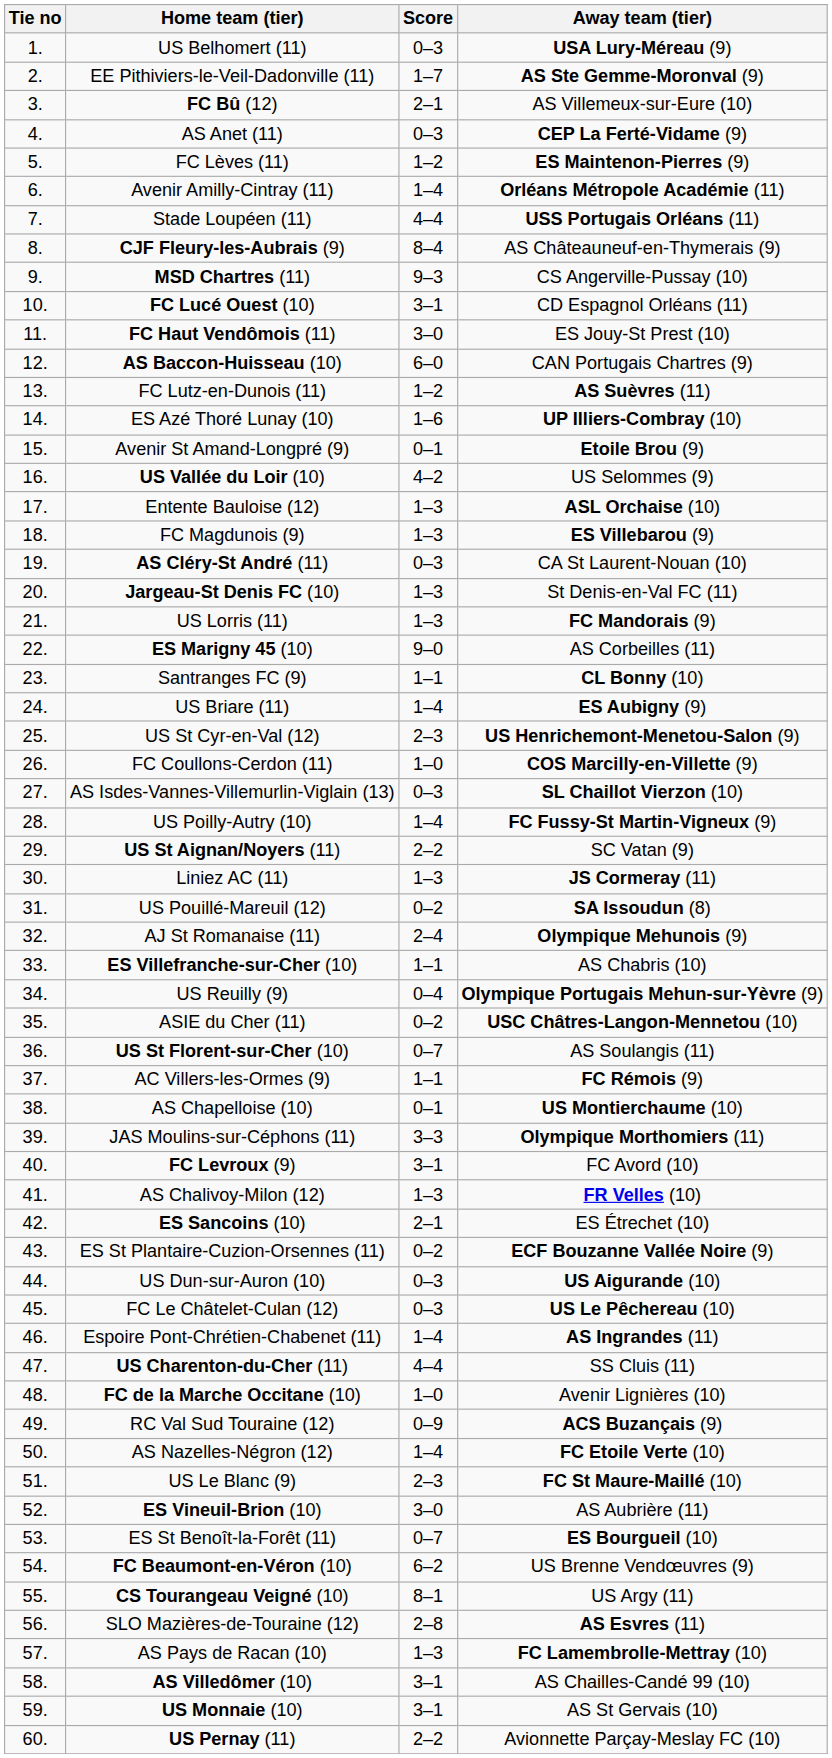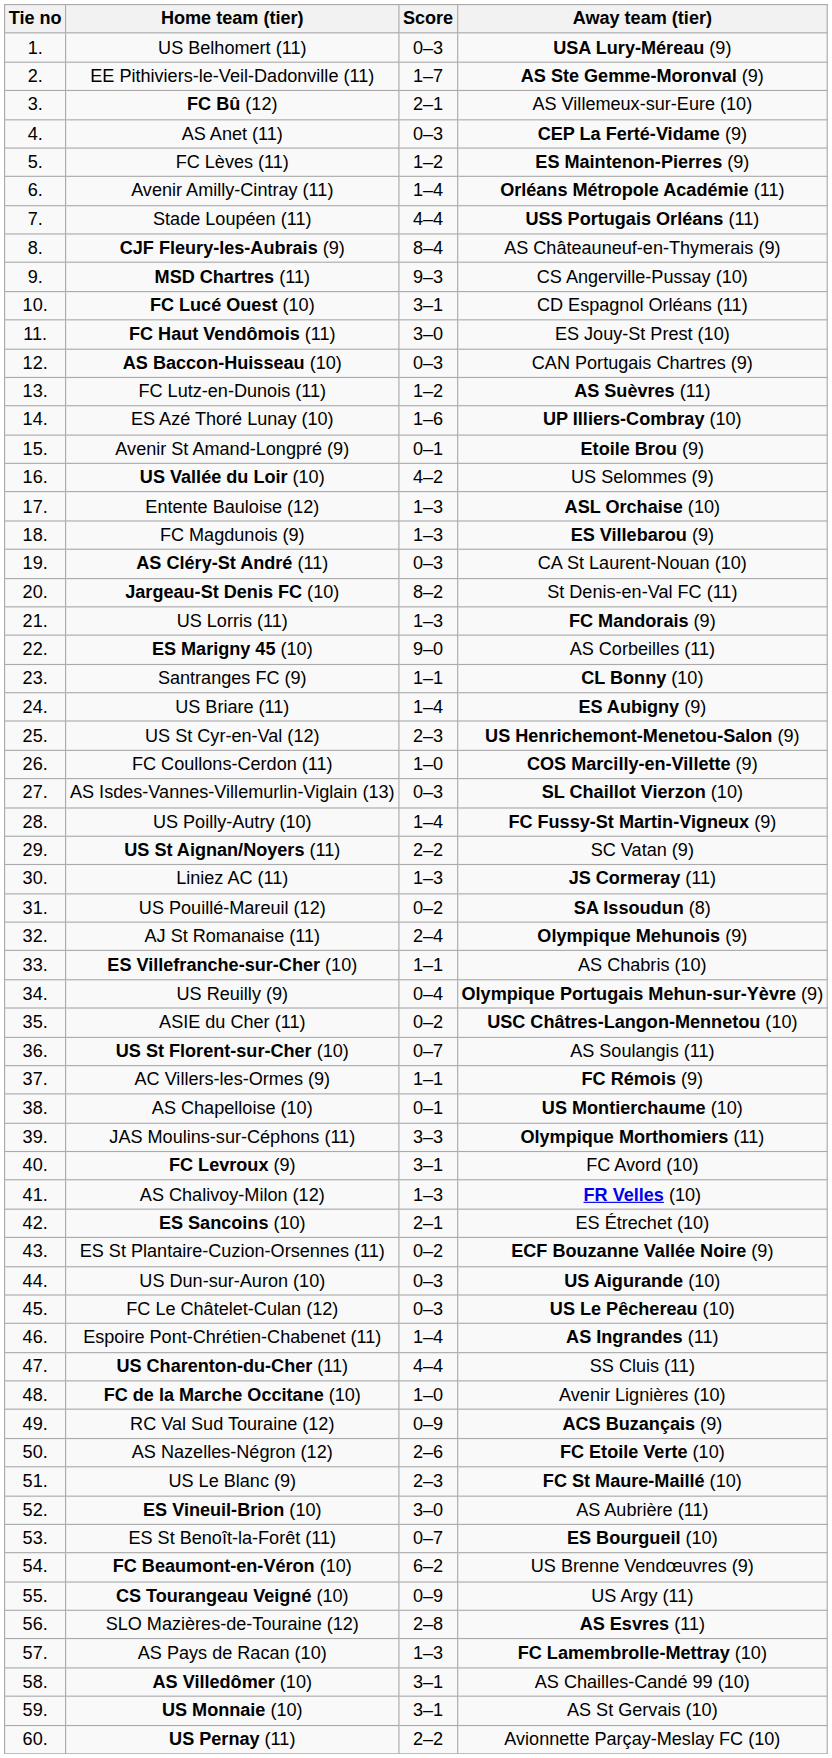 <table class="wikitable" style="text-align: center">
 <tr>
 <th>Tie no</th>
 <th>Home team (tier)</th>
 <th>Score</th>
 <th>Away team (tier)</th>
 </tr>
 <tr>
 <td>1.</td>
 <td>US Belhomert (11)</td>
 <td>0–3</td>
 <td><strong>USA Lury-Méreau</strong> (9)</td>
 </tr>
 <tr>
 <td>2.</td>
 <td>EE Pithiviers-le-Veil-Dadonville (11)</td>
 <td>1–7</td>
 <td><strong>AS Ste Gemme-Moronval</strong> (9)</td>
 </tr>
 <tr>
 <td>3.</td>
 <td><strong>FC Bû</strong> (12)</td>
 <td>2–1</td>
 <td>AS Villemeux-sur-Eure (10)</td>
 </tr>
 <tr>
 <td>4.</td>
 <td>AS Anet (11)</td>
 <td>0–3</td>
 <td><strong>CEP La Ferté-Vidame</strong> (9)</td>
 </tr>
 <tr>
 <td>5.</td>
 <td>FC Lèves (11)</td>
 <td>1–2</td>
 <td><strong>ES Maintenon-Pierres</strong> (9)</td>
 </tr>
 <tr>
 <td>6.</td>
 <td>Avenir Amilly-Cintray (11)</td>
 <td>1–4</td>
 <td><strong>Orléans Métropole Académie</strong> (11)</td>
 </tr>
 <tr>
 <td>7.</td>
 <td>Stade Loupéen (11)</td>
 <td>4–4 </td>
 <td><strong>USS Portugais Orléans</strong> (11)</td>
 </tr>
 <tr>
 <td>8.</td>
 <td><strong>CJF Fleury-les-Aubrais</strong> (9)</td>
 <td>8–4</td>
 <td>AS Châteauneuf-en-Thymerais (9)</td>
 </tr>
 <tr>
 <td>9.</td>
 <td><strong>MSD Chartres</strong> (11)</td>
 <td>9–3</td>
 <td>CS Angerville-Pussay (10)</td>
 </tr>
 <tr>
 <td>10.</td>
 <td><strong>FC Lucé Ouest</strong> (10)</td>
 <td>3–1</td>
 <td>CD Espagnol Orléans (11)</td>
 </tr>
 <tr>
 <td>11.</td>
 <td><strong>FC Haut Vendômois</strong> (11)</td>
 <td>3–0</td>
 <td>ES Jouy-St Prest (10)</td>
 </tr>
 <tr>
 <td>12.</td>
 <td><strong>AS Baccon-Huisseau</strong> (10)</td>
-<td>6–0</td>
+<td>0–3</td>
 <td>CAN Portugais Chartres (9)</td>
 </tr>
 <tr>
 <td>13.</td>
 <td>FC Lutz-en-Dunois (11)</td>
 <td>1–2</td>
 <td><strong>AS Suèvres</strong> (11)</td>
 </tr>
 <tr>
 <td>14.</td>
 <td>ES Azé Thoré Lunay (10)</td>
 <td>1–6</td>
 <td><strong>UP Illiers-Combray</strong> (10)</td>
 </tr>
 <tr>
 <td>15.</td>
 <td>Avenir St Amand-Longpré (9)</td>
 <td>0–1</td>
 <td><strong>Etoile Brou</strong> (9)</td>
 </tr>
 <tr>
 <td>16.</td>
 <td><strong>US Vallée du Loir</strong> (10)</td>
 <td>4–2</td>
 <td>US Selommes (9)</td>
 </tr>
 <tr>
 <td>17.</td>
 <td>Entente Bauloise (12)</td>
 <td>1–3</td>
 <td><strong>ASL Orchaise</strong> (10)</td>
 </tr>
 <tr>
 <td>18.</td>
 <td>FC Magdunois (9)</td>
 <td>1–3</td>
 <td><strong>ES Villebarou</strong> (9)</td>
 </tr>
 <tr>
 <td>19.</td>
 <td><strong>AS Cléry-St André</strong> (11)</td>
 <td>0–3</td>
 <td>CA St Laurent-Nouan (10)</td>
 </tr>
 <tr>
 <td>20.</td>
 <td><strong>Jargeau-St Denis FC</strong> (10)</td>
-<td>1–3 </td>
+<td>8–2</td>
 <td>St Denis-en-Val FC (11)</td>
 </tr>
 <tr>
 <td>21.</td>
 <td>US Lorris (11)</td>
 <td>1–3</td>
 <td><strong>FC Mandorais</strong> (9)</td>
 </tr>
 <tr>
 <td>22.</td>
 <td><strong>ES Marigny 45</strong> (10)</td>
 <td>9–0</td>
 <td>AS Corbeilles (11)</td>
 </tr>
 <tr>
 <td>23.</td>
 <td>Santranges FC (9)</td>
 <td>1–1 </td>
 <td><strong>CL Bonny</strong> (10)</td>
 </tr>
 <tr>
 <td>24.</td>
 <td>US Briare (11)</td>
 <td>1–4</td>
 <td><strong>ES Aubigny</strong> (9)</td>
 </tr>
 <tr>
 <td>25.</td>
 <td>US St Cyr-en-Val (12)</td>
 <td>2–3</td>
 <td><strong>US Henrichemont-Menetou-Salon</strong> (9)</td>
 </tr>
 <tr>
 <td>26.</td>
 <td>FC Coullons-Cerdon (11)</td>
 <td>1–0</td>
 <td><strong>COS Marcilly-en-Villette</strong> (9)</td>
 </tr>
 <tr>
 <td>27.</td>
 <td>AS Isdes-Vannes-Villemurlin-Viglain (13)</td>
 <td>0–3</td>
 <td><strong>SL Chaillot Vierzon</strong> (10)</td>
 </tr>
 <tr>
 <td>28.</td>
 <td>US Poilly-Autry (10)</td>
 <td>1–4</td>
 <td><strong>FC Fussy-St Martin-Vigneux</strong> (9)</td>
 </tr>
 <tr>
 <td>29.</td>
 <td><strong>US St Aignan/Noyers</strong> (11)</td>
 <td>2–2 </td>
 <td>SC Vatan (9)</td>
 </tr>
 <tr>
 <td>30.</td>
 <td>Liniez AC (11)</td>
 <td>1–3 </td>
 <td><strong>JS Cormeray</strong> (11)</td>
 </tr>
 <tr>
 <td>31.</td>
 <td>US Pouillé-Mareuil (12)</td>
 <td>0–2</td>
 <td><strong> SA Issoudun</strong> (8)</td>
 </tr>
 <tr>
 <td>32.</td>
 <td>AJ St Romanaise (11)</td>
 <td>2–4</td>
 <td><strong>Olympique Mehunois</strong> (9)</td>
 </tr>
 <tr>
 <td>33.</td>
 <td><strong>ES Villefranche-sur-Cher</strong> (10)</td>
 <td>1–1 </td>
 <td>AS Chabris (10)</td>
 </tr>
 <tr>
 <td>34.</td>
 <td>US Reuilly (9)</td>
 <td>0–4</td>
 <td><strong>Olympique Portugais Mehun-sur-Yèvre</strong> (9)</td>
 </tr>
 <tr>
 <td>35.</td>
 <td>ASIE du Cher (11)</td>
 <td>0–2</td>
 <td><strong>USC Châtres-Langon-Mennetou</strong> (10)</td>
 </tr>
 <tr>
 <td>36.</td>
 <td><strong>US St Florent-sur-Cher</strong> (10)</td>
 <td>0–7</td>
 <td>AS Soulangis (11)</td>
 </tr>
 <tr>
 <td>37.</td>
 <td>AC Villers-les-Ormes (9)</td>
 <td>1–1 </td>
 <td><strong>FC Rémois</strong> (9)</td>
 </tr>
 <tr>
 <td>38.</td>
 <td>AS Chapelloise (10)</td>
 <td>0–1</td>
 <td><strong>US Montierchaume</strong> (10)</td>
 </tr>
 <tr>
 <td>39.</td>
 <td>JAS Moulins-sur-Céphons (11)</td>
 <td>3–3 </td>
 <td><strong>Olympique Morthomiers</strong> (11)</td>
 </tr>
 <tr>
 <td>40.</td>
 <td><strong>FC Levroux</strong> (9)</td>
 <td>3–1</td>
 <td>FC Avord (10)</td>
 </tr>
 <tr>
 <td>41.</td>
 <td>AS Chalivoy-Milon (12)</td>
 <td>1–3 </td>
 <td><strong><a href='#'>FR Velles</a></strong> (10)</td>
 </tr>
 <tr>
 <td>42.</td>
 <td><strong>ES Sancoins</strong> (10)</td>
 <td>2–1 </td>
 <td>ES Étrechet (10)</td>
 </tr>
 <tr>
 <td>43.</td>
 <td>ES St Plantaire-Cuzion-Orsennes (11)</td>
 <td>0–2</td>
 <td><strong>ECF Bouzanne Vallée Noire</strong> (9)</td>
 </tr>
 <tr>
 <td>44.</td>
 <td>US Dun-sur-Auron (10)</td>
 <td>0–3</td>
 <td><strong>US Aigurande</strong> (10)</td>
 </tr>
 <tr>
 <td>45.</td>
 <td>FC Le Châtelet-Culan (12)</td>
 <td>0–3</td>
 <td><strong>US Le Pêchereau</strong> (10)</td>
 </tr>
 <tr>
 <td>46.</td>
 <td>Espoire Pont-Chrétien-Chabenet (11)</td>
 <td>1–4</td>
 <td><strong>AS Ingrandes</strong> (11)</td>
 </tr>
 <tr>
 <td>47.</td>
 <td><strong>US Charenton-du-Cher</strong> (11)</td>
 <td>4–4 </td>
 <td>SS Cluis (11)</td>
 </tr>
 <tr>
 <td>48.</td>
 <td><strong>FC de la Marche Occitane</strong> (10)</td>
 <td>1–0</td>
 <td>Avenir Lignières (10)</td>
 </tr>
 <tr>
 <td>49.</td>
 <td>RC Val Sud Touraine (12)</td>
 <td>0–9</td>
 <td><strong>ACS Buzançais</strong> (9)</td>
 </tr>
 <tr>
 <td>50.</td>
 <td>AS Nazelles-Négron (12)</td>
-<td>1–4</td>
+<td>2–6</td>
 <td><strong>FC Etoile Verte</strong> (10)</td>
 </tr>
 <tr>
 <td>51.</td>
 <td>US Le Blanc (9)</td>
 <td>2–3 </td>
 <td><strong>FC St Maure-Maillé</strong> (10)</td>
 </tr>
 <tr>
 <td>52.</td>
 <td><strong>ES Vineuil-Brion</strong> (10)</td>
 <td>3–0</td>
 <td>AS Aubrière (11)</td>
 </tr>
 <tr>
 <td>53.</td>
 <td>ES St Benoît-la-Forêt (11)</td>
 <td>0–7</td>
 <td><strong>ES Bourgueil</strong> (10)</td>
 </tr>
 <tr>
 <td>54.</td>
 <td><strong>FC Beaumont-en-Véron</strong> (10)</td>
 <td>6–2</td>
 <td>US Brenne Vendœuvres (9)</td>
 </tr>
 <tr>
 <td>55.</td>
 <td><strong>CS Tourangeau Veigné</strong> (10)</td>
-<td>8–1</td>
+<td>0–9</td>
 <td>US Argy (11)</td>
 </tr>
 <tr>
 <td>56.</td>
 <td>SLO Mazières-de-Touraine (12)</td>
 <td>2–8</td>
 <td><strong>AS Esvres</strong> (11)</td>
 </tr>
 <tr>
 <td>57.</td>
 <td>AS Pays de Racan (10)</td>
 <td>1–3</td>
 <td><strong>FC Lamembrolle-Mettray</strong> (10)</td>
 </tr>
 <tr>
 <td>58.</td>
 <td><strong>AS Villedômer</strong> (10)</td>
 <td>3–1</td>
 <td>AS Chailles-Candé 99 (10)</td>
 </tr>
 <tr>
 <td>59.</td>
 <td><strong>US Monnaie</strong> (10)</td>
 <td>3–1</td>
 <td>AS St Gervais (10)</td>
 </tr>
 <tr>
 <td>60.</td>
 <td><strong>US Pernay</strong> (11)</td>
 <td>2–2 </td>
 <td>Avionnette Parçay-Meslay FC (10)</td>
 </tr>
 </table>
